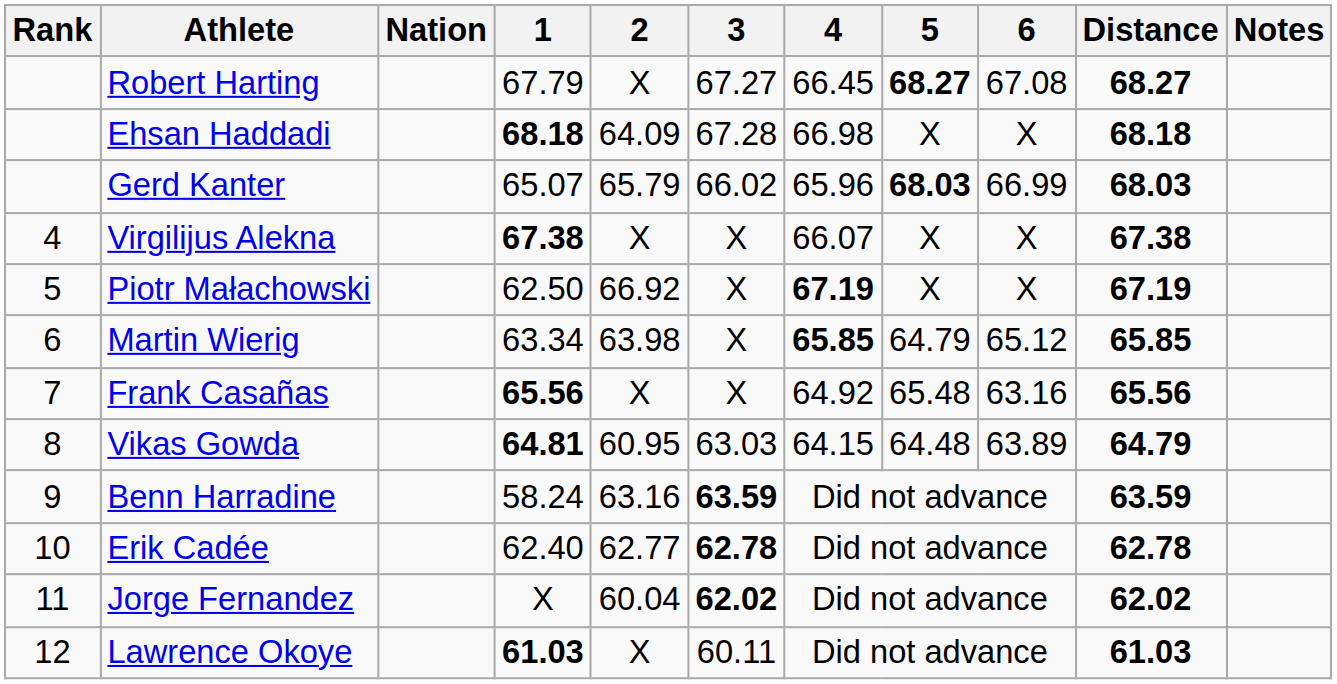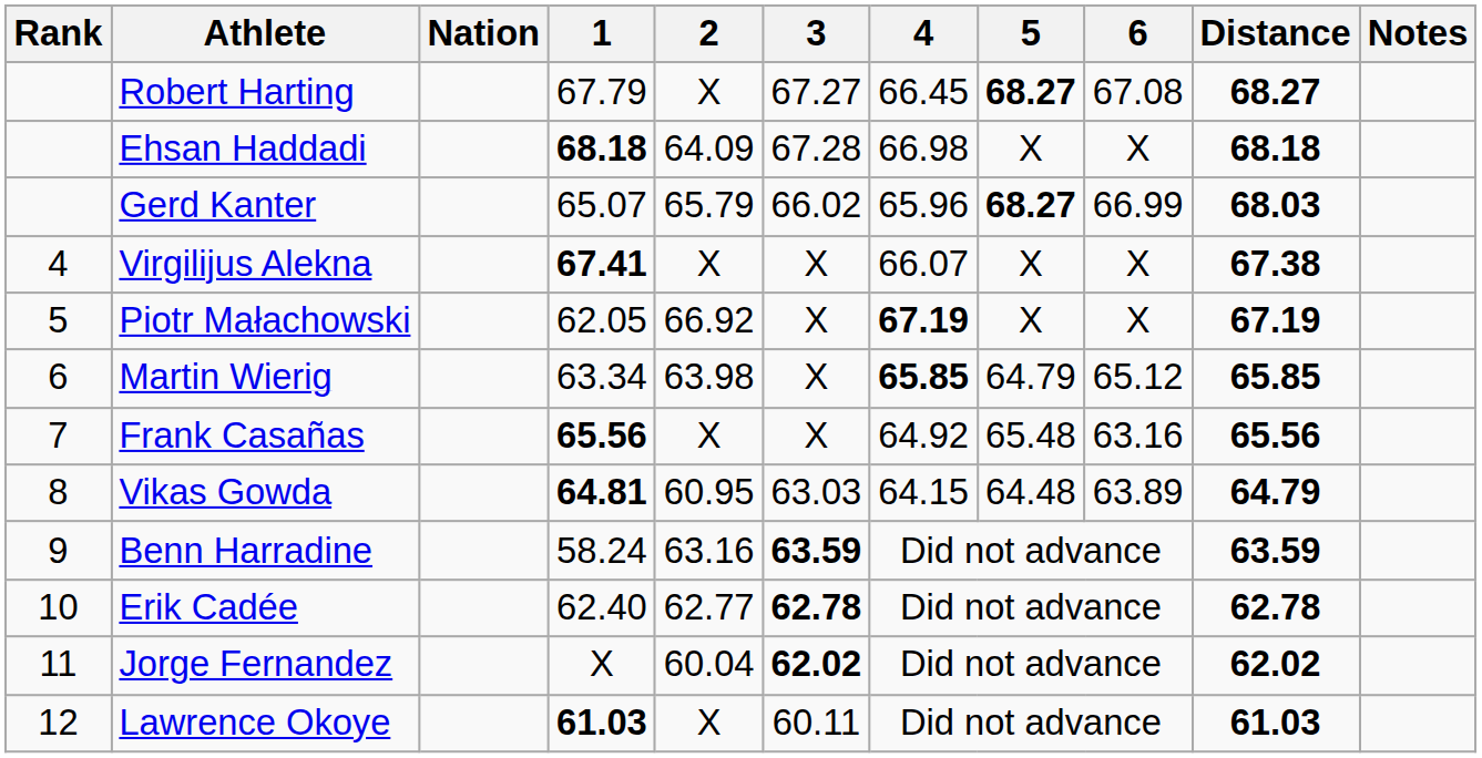 <table class="wikitable sortable" style="text-align:center">
 <tr>
 <th>Rank</th>
 <th>Athlete</th>
 <th>Nation</th>
 <th>1</th>
 <th>2</th>
 <th>3</th>
 <th>4</th>
 <th>5</th>
 <th>6</th>
 <th>Distance</th>
 <th>Notes</th>
 </tr>
 <tr>
 <td></td>
 <td align=left><a href='#'>Robert Harting</a></td>
 <td align="left"></td>
 <td>67.79</td>
 <td data-sort-value=1.00>X</td>
 <td>67.27</td>
 <td>66.45</td>
 <td><strong>68.27</strong></td>
 <td>67.08</td>
 <td><strong>68.27</strong></td>
 <td></td>
 </tr>
 <tr>
 <td></td>
 <td align=left><a href='#'>Ehsan Haddadi</a></td>
 <td align="left"></td>
 <td><strong>68.18</strong></td>
 <td>64.09</td>
 <td>67.28</td>
 <td>66.98</td>
 <td data-sort-value=1.00>X</td>
 <td data-sort-value=1.00>X</td>
 <td><strong>68.18</strong></td>
 <td></td>
 </tr>
 <tr>
 <td></td>
 <td align=left><a href='#'>Gerd Kanter</a></td>
 <td align="left"></td>
 <td>65.07</td>
 <td>65.79</td>
 <td>66.02</td>
 <td>65.96</td>
-<td><strong>68.03</strong></td>
+<td><strong>68.27</strong></td>
 <td>66.99</td>
 <td><strong>68.03</strong></td>
 <td></td>
 </tr>
 <tr>
 <td>4</td>
 <td align=left><a href='#'>Virgilijus Alekna</a></td>
 <td align="left"></td>
-<td><strong>67.38</strong></td>
+<td><strong>67.41</strong></td>
 <td data-sort-value=1.00>X</td>
 <td data-sort-value=1.00>X</td>
 <td>66.07</td>
 <td data-sort-value=1.00>X</td>
 <td data-sort-value=1.00>X</td>
 <td><strong>67.38</strong></td>
 <td></td>
 </tr>
 <tr>
 <td>5</td>
 <td align=left><a href='#'>Piotr Małachowski</a></td>
 <td align="left"></td>
-<td>62.50</td>
+<td>62.05</td>
 <td>66.92</td>
 <td data-sort-value=1.00>X</td>
 <td><strong>67.19</strong></td>
 <td data-sort-value=1.00>X</td>
 <td data-sort-value=1.00>X</td>
 <td><strong>67.19</strong></td>
 <td></td>
 </tr>
 <tr>
 <td>6</td>
 <td align=left><a href='#'>Martin Wierig</a></td>
 <td align="left"></td>
 <td>63.34</td>
 <td>63.98</td>
 <td data-sort-value=1.00>X</td>
 <td><strong>65.85</strong></td>
 <td>64.79</td>
 <td>65.12</td>
 <td><strong>65.85</strong></td>
 <td></td>
 </tr>
 <tr>
 <td>7</td>
 <td align=left><a href='#'>Frank Casañas</a></td>
 <td align="left"></td>
 <td><strong>65.56</strong></td>
 <td data-sort-value=1.00>X</td>
 <td data-sort-value=1.00>X</td>
 <td>64.92</td>
 <td>65.48</td>
 <td>63.16</td>
 <td><strong>65.56</strong></td>
 <td></td>
 </tr>
 <tr>
 <td>8</td>
 <td align=left><a href='#'>Vikas Gowda</a></td>
 <td align="left"></td>
 <td><strong>64.81</strong></td>
 <td>60.95</td>
 <td>63.03</td>
 <td>64.15</td>
 <td>64.48</td>
 <td>63.89</td>
 <td><strong>64.79</strong></td>
 <td></td>
 </tr>
 <tr>
 <td>9</td>
 <td align=left><a href='#'>Benn Harradine</a></td>
 <td align="left"></td>
 <td>58.24</td>
 <td>63.16</td>
 <td><strong>63.59</strong></td>
 <td colspan=3 data-sort-value=0.00>Did not advance</td>
 <td><strong>63.59</strong></td>
 <td></td>
 </tr>
 <tr>
 <td>10</td>
 <td align=left><a href='#'>Erik Cadée</a></td>
 <td align="left"></td>
 <td>62.40</td>
 <td>62.77</td>
 <td><strong>62.78</strong></td>
 <td colspan=3 data-sort-value=0.00>Did not advance</td>
 <td><strong>62.78</strong></td>
 <td></td>
 </tr>
 <tr>
 <td>11</td>
 <td align=left><a href='#'>Jorge Fernandez</a></td>
 <td align="left"></td>
 <td data-sort-value=1.00>X</td>
 <td>60.04</td>
 <td><strong>62.02</strong></td>
 <td colspan=3 data-sort-value=0.00>Did not advance</td>
 <td><strong>62.02</strong></td>
 <td></td>
 </tr>
 <tr>
 <td>12</td>
 <td align=left><a href='#'>Lawrence Okoye</a></td>
 <td align="left"></td>
 <td><strong>61.03</strong></td>
 <td data-sort-value=1.00>X</td>
 <td>60.11</td>
 <td colspan=3 data-sort-value=0.00>Did not advance</td>
 <td><strong>61.03</strong></td>
 <td></td>
 </tr>
 </table>
